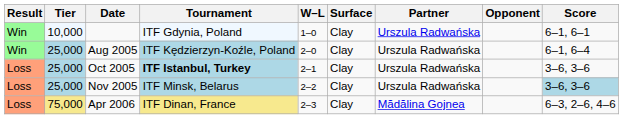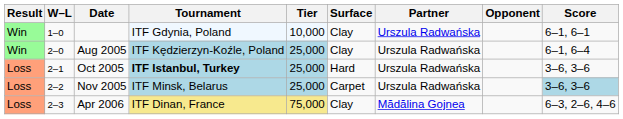 <table class="sortable wikitable">
 <tr>
 <th>Result</th>
-<th>Tier</th>
+<th class="unsortable">W–L</th>
 <th>Date</th>
 <th>Tournament</th>
-<th class="unsortable">W–L</th>
+<th>Tier</th>
 <th>Surface</th>
 <th>Partner</th>
 <th>Opponent</th>
 <th class="unsortable">Score</th>
 </tr>
 <tr>
 <td bgcolor=98FB98>Win</td>
-<td style="background:#f0f8ff;">10,000</td>
+<td><small>1–0</small></td>
 <td></td>
 <td style="background:#f0f8ff;">ITF Gdynia, Poland</td>
-<td><small>1–0</small></td>
+<td style="background:#f0f8ff;">10,000</td>
 <td>Clay</td>
 <td> <a href='#'>Urszula Radwańska</a></td>
 <td></td>
 <td>6–1, 6–1</td>
 </tr>
 <tr>
 <td bgcolor=98FB98>Win</td>
-<td style="background:lightblue;">25,000</td>
+<td><small>2–0</small></td>
 <td>Aug 2005</td>
 <td style="background:lightblue;">ITF Kędzierzyn-Koźle, Poland</td>
-<td><small>2–0</small></td>
+<td style="background:lightblue;">25,000</td>
 <td>Clay</td>
 <td> Urszula Radwańska</td>
 <td></td>
 <td>6–1, 6–4</td>
 </tr>
 <tr>
 <td bgcolor=FFA07A>Loss</td>
-<td style="background:lightblue;">25,000</td>
+<td><small>2–1</small></td>
 <td>Oct 2005</td>
 <td style="background:lightblue;"><strong>ITF Istanbul, Turkey</strong></td>
-<td><small>2–1</small></td>
-<td>Clay</td>
+<td style="background:lightblue;">25,000</td>
+<td>Hard</td>
 <td> Urszula Radwańska</td>
 <td></td>
 <td>3–6, 3–6</td>
 </tr>
 <tr>
 <td bgcolor=FFA07A>Loss</td>
-<td style="background:lightblue;">25,000</td>
+<td><small>2–2</small></td>
 <td>Nov 2005</td>
 <td style="background:lightblue;">ITF Minsk, Belarus</td>
-<td><small>2–2</small></td>
-<td>Clay</td>
+<td style="background:lightblue;">25,000</td>
+<td>Carpet</td>
 <td> Urszula Radwańska</td>
 <td></td>
 <td style="background: lightblue;">3–6, 3–6</td>
 </tr>
 <tr>
 <td bgcolor=FFA07A>Loss</td>
-<td style="background:#f7e98e;">75,000</td>
+<td><small>2–3</small></td>
 <td>Apr 2006</td>
 <td style="background:#f7e98e;">ITF Dinan, France</td>
-<td><small>2–3</small></td>
+<td style="background:#f7e98e;">75,000</td>
 <td>Clay</td>
 <td> <a href='#'>Mădălina Gojnea</a></td>
 <td></td>
 <td>6–3, 2–6, 4–6</td>
 </tr>
 </table>
